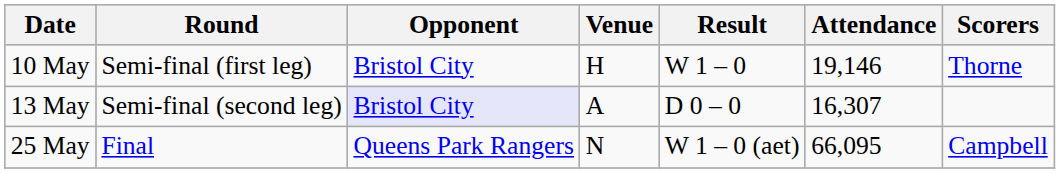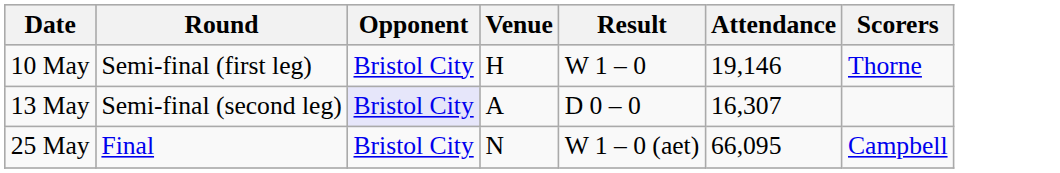 <table class="wikitable">
 <tr>
 <th>Date</th>
 <th>Round</th>
 <th>Opponent</th>
 <th>Venue</th>
 <th>Result</th>
 <th>Attendance</th>
 <th>Scorers</th>
 </tr>
 <tr>
 <td>10 May</td>
 <td>Semi-final (first leg)</td>
 <td><a href='#'>Bristol City</a></td>
 <td>H</td>
 <td>W 1 – 0</td>
 <td>19,146</td>
 <td><a href='#'>Thorne</a></td>
 </tr>
 <tr>
 <td>13 May</td>
 <td>Semi-final (second leg)</td>
 <td style="background: lavender;"><a href='#'>Bristol City</a></td>
 <td>A</td>
 <td>D 0 – 0</td>
 <td>16,307</td>
 <td></td>
 </tr>
 <tr>
 <td>25 May</td>
 <td><a href='#'>Final</a></td>
-<td><a href='#'>Queens Park Rangers</a></td>
+<td><a href='#'>Bristol City</a></td>
 <td>N</td>
 <td>W 1 – 0 (aet)</td>
 <td>66,095</td>
 <td><a href='#'>Campbell</a></td>
 </tr>
 </table>
